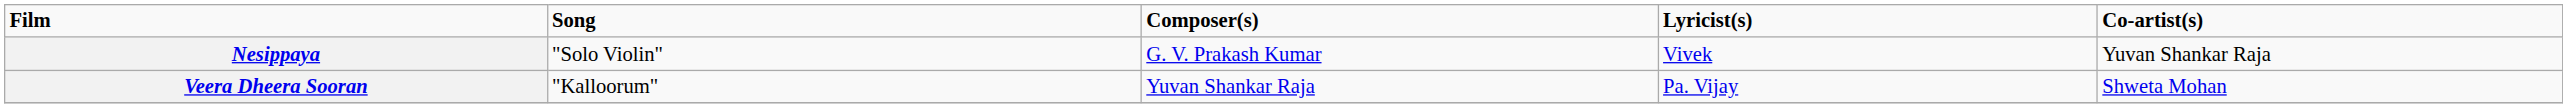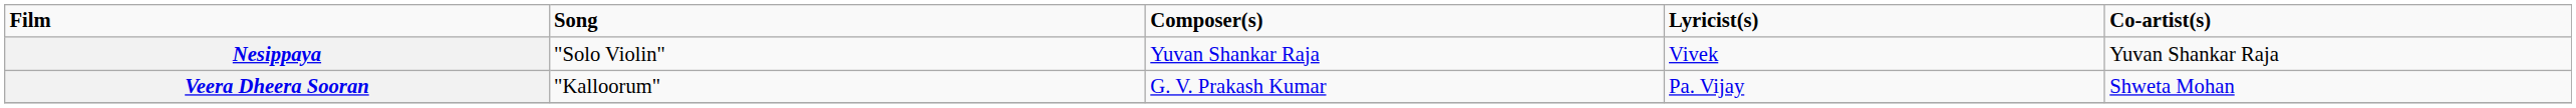 <table class="wikitable plainrowheaders" width="100%">
 <tr>
 <td width="21%" scope="col"><strong>Film</strong></td>
 <td width="23%" scope="col"><strong>Song</strong></td>
 <td width="20%" scope="col"><strong>Composer(s)</strong></td>
 <td width="17%" scope="col"><strong>Lyricist(s)</strong></td>
 <td width="18%" scope="col"><strong>Co-artist(s)</strong></td>
 </tr>
 <tr>
 <th scope="row"><em><a href='#'>Nesippaya</a></em></th>
 <td>"Solo Violin"</td>
-<td><a href='#'>G. V. Prakash Kumar</a></td>
+<td><a href='#'>Yuvan Shankar Raja</a></td>
 <td><a href='#'>Vivek</a></td>
 <td>Yuvan Shankar Raja</td>
 </tr>
 <tr>
 <th scope="row"><em><a href='#'>Veera Dheera Sooran</a></em></th>
 <td>"Kalloorum"</td>
-<td><a href='#'>Yuvan Shankar Raja</a></td>
+<td><a href='#'>G. V. Prakash Kumar</a></td>
 <td><a href='#'>Pa. Vijay</a></td>
 <td><a href='#'>Shweta Mohan</a></td>
 </tr>
 <tr>
 </tr>
 </table>
